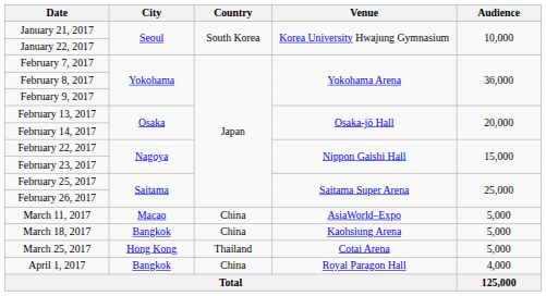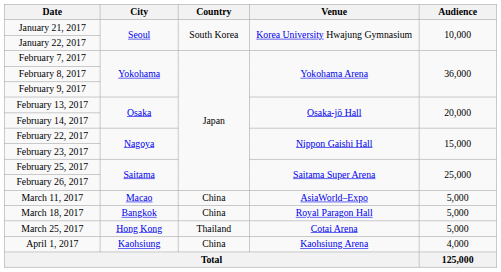 <table class="wikitable" style="text-align:center">
 <tr>
 <th scope="col" width="150">Date</th>
 <th scope="col" width="120">City</th>
 <th scope="col" width="110">Country</th>
 <th scope="col" width="270">Venue</th>
 <th scope="col" width="120">Audience</th>
 </tr>
 <tr>
 <td>January 21, 2017</td>
 <td rowspan="2"><a href='#'>Seoul</a></td>
 <td rowspan="2">South Korea</td>
 <td rowspan="2"><a href='#'>Korea University</a> Hwajung Gymnasium</td>
 <td rowspan="2">10,000</td>
 </tr>
 <tr>
 <td>January 22, 2017</td>
 </tr>
 <tr>
 <td>February 7, 2017</td>
 <td rowspan="3"><a href='#'>Yokohama</a></td>
 <td rowspan="9">Japan</td>
 <td rowspan="3"><a href='#'>Yokohama Arena</a></td>
 <td rowspan="3">36,000</td>
 </tr>
 <tr>
 <td>February 8, 2017</td>
 </tr>
 <tr>
 <td>February 9, 2017</td>
 </tr>
 <tr>
 <td>February 13, 2017</td>
 <td rowspan="2"><a href='#'>Osaka</a></td>
 <td rowspan="2"><a href='#'>Osaka-jō Hall</a></td>
 <td rowspan="2">20,000</td>
 </tr>
 <tr>
 <td>February 14, 2017</td>
 </tr>
 <tr>
 <td>February 22, 2017</td>
 <td rowspan="2"><a href='#'>Nagoya</a></td>
 <td rowspan="2"><a href='#'>Nippon Gaishi Hall</a></td>
 <td rowspan="2">15,000</td>
 </tr>
 <tr>
 <td>February 23, 2017</td>
 </tr>
 <tr>
 <td>February 25, 2017</td>
 <td rowspan="2"><a href='#'>Saitama</a></td>
 <td rowspan="2"><a href='#'>Saitama Super Arena</a></td>
 <td rowspan="2">25,000</td>
 </tr>
 <tr>
 <td>February 26, 2017</td>
 </tr>
 <tr>
 <td>March 11, 2017</td>
 <td><a href='#'>Macao</a></td>
 <td>China</td>
 <td><a href='#'>AsiaWorld–Expo</a></td>
 <td>5,000</td>
 </tr>
 <tr>
 <td>March 18, 2017</td>
 <td><a href='#'>Bangkok</a></td>
 <td>China</td>
-<td><a href='#'>Kaohsiung Arena</a></td>
+<td><a href='#'>Royal Paragon Hall</a></td>
 <td>5,000</td>
 </tr>
 <tr>
 <td>March 25, 2017</td>
 <td><a href='#'>Hong Kong</a></td>
 <td>Thailand</td>
 <td><a href='#'>Cotai Arena</a></td>
 <td>5,000</td>
 </tr>
 <tr>
 <td>April 1, 2017</td>
-<td><a href='#'>Bangkok</a></td>
+<td><a href='#'>Kaohsiung</a></td>
 <td>China</td>
-<td><a href='#'>Royal Paragon Hall</a></td>
+<td><a href='#'>Kaohsiung Arena</a></td>
 <td>4,000</td>
 </tr>
 <tr>
 <th colspan="4">Total</th>
 <th>125,000</th>
 </tr>
 </table>
